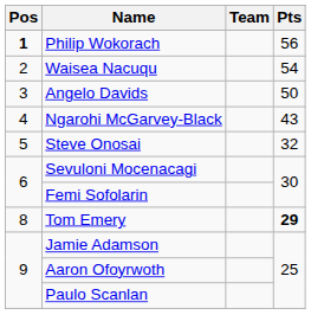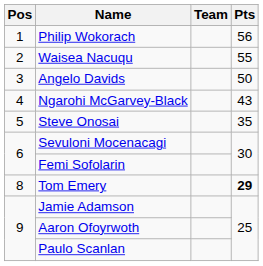 <table class="wikitable" style="text-align:center">
 <tr>
 <th>Pos</th>
 <th>Name</th>
 <th>Team</th>
 <th>Pts</th>
 </tr>
 <tr>
-<td><strong>1</strong></td>
+<td>1</td>
 <td align="left"><a href='#'>Philip Wokorach</a></td>
 <td align="left"></td>
 <td>56</td>
 </tr>
 <tr>
 <td>2</td>
 <td align="left"><a href='#'>Waisea Nacuqu</a></td>
 <td align="left"></td>
-<td>54</td>
+<td>55</td>
 </tr>
 <tr>
 <td>3</td>
 <td align="left"><a href='#'>Angelo Davids</a></td>
 <td align="left"></td>
 <td>50</td>
 </tr>
 <tr>
 <td>4</td>
 <td align="left"><a href='#'>Ngarohi McGarvey-Black</a></td>
 <td align="left"></td>
 <td>43</td>
 </tr>
 <tr>
 <td>5</td>
 <td align="left"><a href='#'>Steve Onosai</a></td>
 <td align="left"></td>
-<td>32</td>
+<td>35</td>
 </tr>
 <tr>
 <td rowspan=2>6</td>
 <td align="left"><a href='#'>Sevuloni Mocenacagi</a></td>
 <td align="left"></td>
 <td rowspan=2>30</td>
 </tr>
 <tr>
 <td align="left"><a href='#'>Femi Sofolarin</a></td>
 <td align="left"></td>
 </tr>
 <tr>
 <td>8</td>
 <td align="left"><a href='#'>Tom Emery</a></td>
 <td align="left"></td>
 <td><strong>29</strong></td>
 </tr>
 <tr>
 <td rowspan="3">9</td>
 <td align="left"><a href='#'>Jamie Adamson</a></td>
 <td align="left"></td>
 <td rowspan="3">25</td>
 </tr>
 <tr>
 <td align="left"><a href='#'>Aaron Ofoyrwoth</a></td>
 <td align="left"></td>
 </tr>
 <tr>
 <td align="left"><a href='#'>Paulo Scanlan</a></td>
 <td align="left"></td>
 </tr>
 </table>
